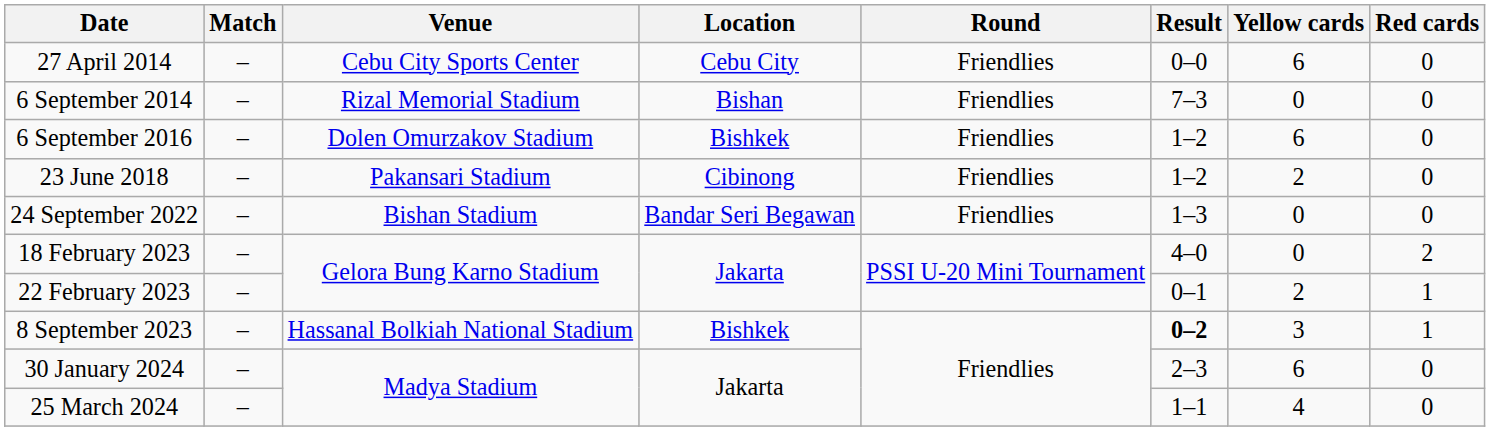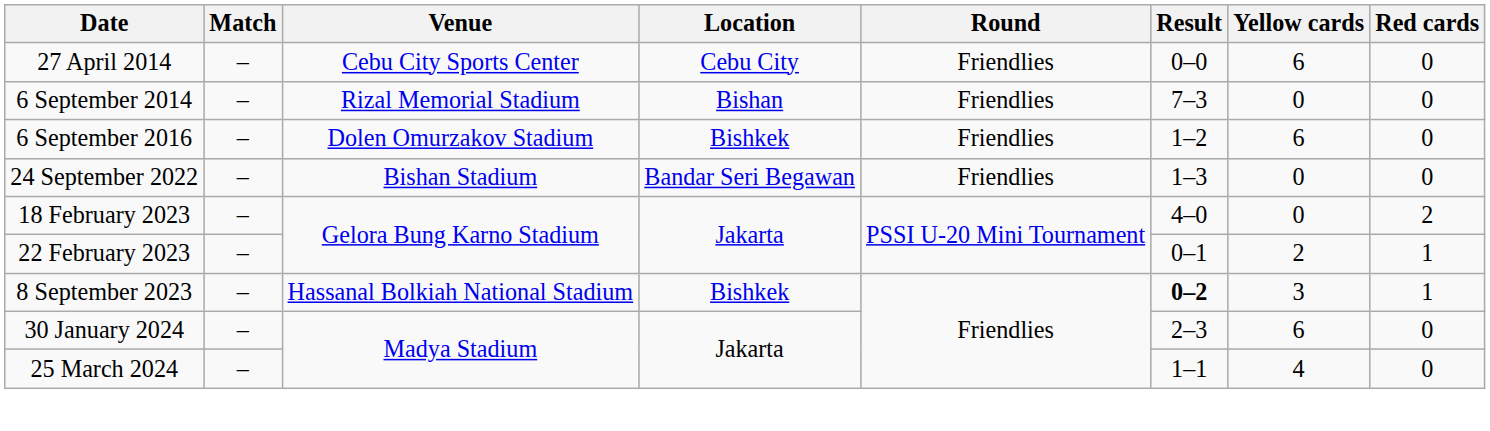 <table class="wikitable" style="text-align:center" font-size:small;">
 <tr>
 <th>Date</th>
 <th>Match</th>
 <th>Venue</th>
 <th>Location</th>
 <th>Round</th>
 <th>Result</th>
 <th>Yellow cards</th>
 <th>Red cards</th>
 </tr>
 <tr>
 <td>27 April 2014</td>
 <td> – </td>
 <td><a href='#'>Cebu City Sports Center</a></td>
 <td><a href='#'>Cebu City</a></td>
 <td>Friendlies</td>
 <td>0–0</td>
 <td>6</td>
 <td>0</td>
 </tr>
 <tr>
 <td>6 September 2014</td>
 <td> – </td>
 <td><a href='#'>Rizal Memorial Stadium</a></td>
 <td><a href='#'>Bishan</a></td>
 <td>Friendlies</td>
 <td>7–3</td>
 <td>0</td>
 <td>0</td>
 </tr>
 <tr>
 <td>6 September 2016</td>
 <td> – </td>
 <td><a href='#'>Dolen Omurzakov Stadium</a></td>
 <td><a href='#'>Bishkek</a></td>
 <td>Friendlies</td>
 <td>1–2</td>
 <td>6</td>
-<td>0</td>
-</tr>
-<tr>
-<td>23 June 2018</td>
-<td> – </td>
-<td><a href='#'>Pakansari Stadium</a></td>
-<td><a href='#'>Cibinong</a></td>
-<td>Friendlies</td>
-<td>1–2</td>
-<td>2</td>
 <td>0</td>
 </tr>
 <tr>
 <td>24 September 2022</td>
 <td> – </td>
 <td><a href='#'>Bishan Stadium</a></td>
 <td><a href='#'>Bandar Seri Begawan</a></td>
 <td>Friendlies</td>
 <td>1–3</td>
 <td>0</td>
 <td>0</td>
 </tr>
 <tr>
 <td>18 February 2023</td>
 <td> – </td>
 <td rowspan="2"><a href='#'>Gelora Bung Karno Stadium</a></td>
 <td rowspan="2"><a href='#'>Jakarta</a></td>
 <td rowspan="2"><a href='#'>PSSI U-20 Mini Tournament</a></td>
 <td>4–0</td>
 <td>0</td>
 <td>2</td>
 </tr>
 <tr>
 <td>22 February 2023</td>
 <td> – </td>
 <td>0–1</td>
 <td>2</td>
 <td>1</td>
 </tr>
 <tr>
 <td>8 September 2023</td>
 <td> – </td>
 <td><a href='#'>Hassanal Bolkiah National Stadium</a></td>
 <td><a href='#'>Bishkek</a></td>
 <td rowspan="3">Friendlies</td>
 <td><strong>0–2</strong></td>
 <td>3</td>
 <td>1</td>
 </tr>
 <tr>
 <td>30 January 2024</td>
 <td> – </td>
 <td rowspan="2"><a href='#'>Madya Stadium</a></td>
 <td rowspan="2">Jakarta</td>
 <td>2–3</td>
 <td>6</td>
 <td>0</td>
 </tr>
 <tr>
 <td>25 March 2024</td>
 <td> – </td>
 <td>1–1</td>
 <td>4</td>
 <td>0</td>
 </tr>
 </table>
